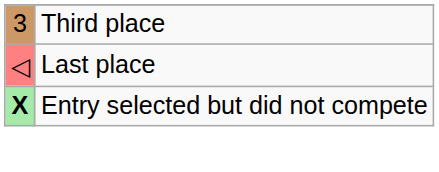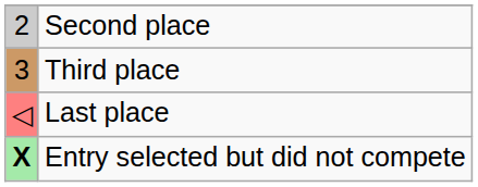 <table class="wikitable">
 <tr>
+</tr>
+<tr>
+<td style="text-align:center; background-color:#CCC;">2</td>
+<td>Second place</td>
 </tr>
 <tr>
 <td style="text-align:center; background-color:#C96;">3</td>
 <td>Third place</td>
 </tr>
 <tr>
 <td style="text-align:center; background-color:#FE8080;">◁</td>
 <td>Last place</td>
 </tr>
 <tr>
 <td style="text-align:center; background-color:#A4EAA9;"><strong>X</strong></td>
 <td>Entry selected but did not compete</td>
 </tr>
 </table>
